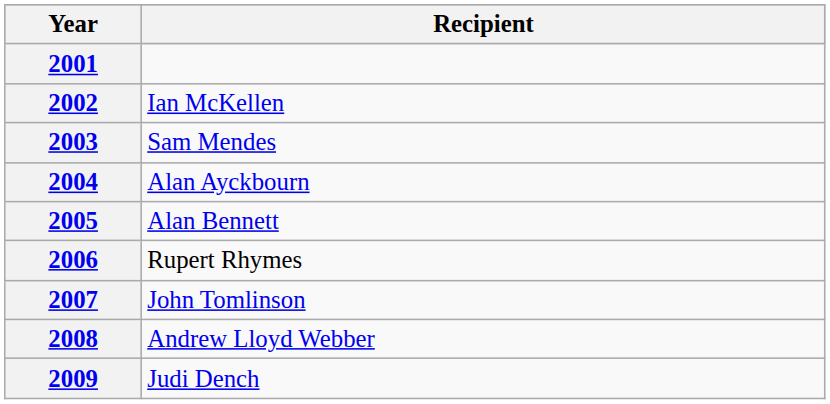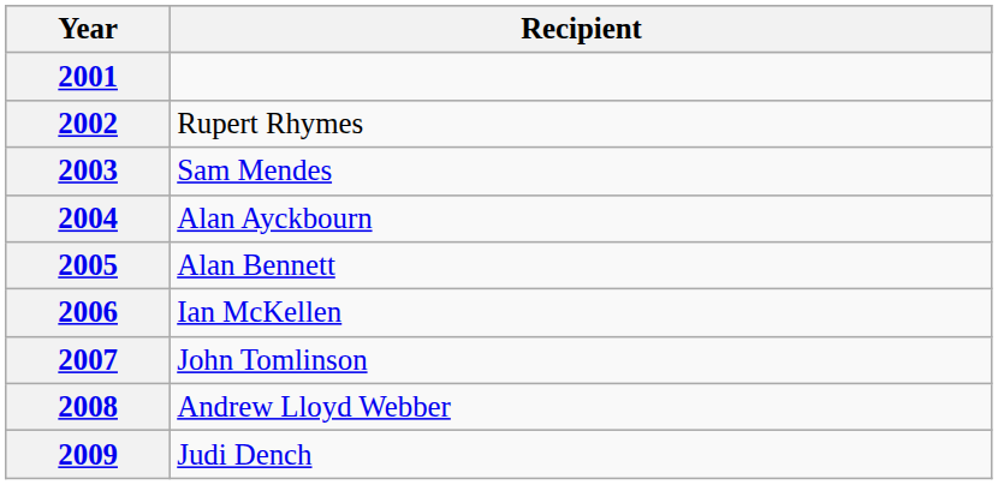 <table class="wikitable" style="width:60%;">
 <tr style="background:#bebebe;">
 <th style="width:15%;">Year</th>
 <th style="width:75%;">Recipient</th>
 </tr>
 <tr>
 <th><a href='#'>2001</a></th>
 <td><em></em></td>
 </tr>
 <tr>
 <th><a href='#'>2002</a></th>
-<td><a href='#'>Ian McKellen</a></td>
+<td>Rupert Rhymes</td>
 </tr>
 <tr>
 <th><a href='#'>2003</a></th>
 <td><a href='#'>Sam Mendes</a></td>
 </tr>
 <tr>
 <th><a href='#'>2004</a></th>
 <td><a href='#'>Alan Ayckbourn</a></td>
 </tr>
 <tr>
 <th><a href='#'>2005</a></th>
 <td><a href='#'>Alan Bennett</a></td>
 </tr>
 <tr>
 <th><a href='#'>2006</a></th>
-<td>Rupert Rhymes</td>
+<td><a href='#'>Ian McKellen</a></td>
 </tr>
 <tr>
 <th><a href='#'>2007</a></th>
 <td><a href='#'>John Tomlinson</a></td>
 </tr>
 <tr>
 <th><a href='#'>2008</a></th>
 <td><a href='#'>Andrew Lloyd Webber</a></td>
 </tr>
 <tr>
 <th><a href='#'>2009</a></th>
 <td><a href='#'>Judi Dench</a></td>
 </tr>
 </table>
